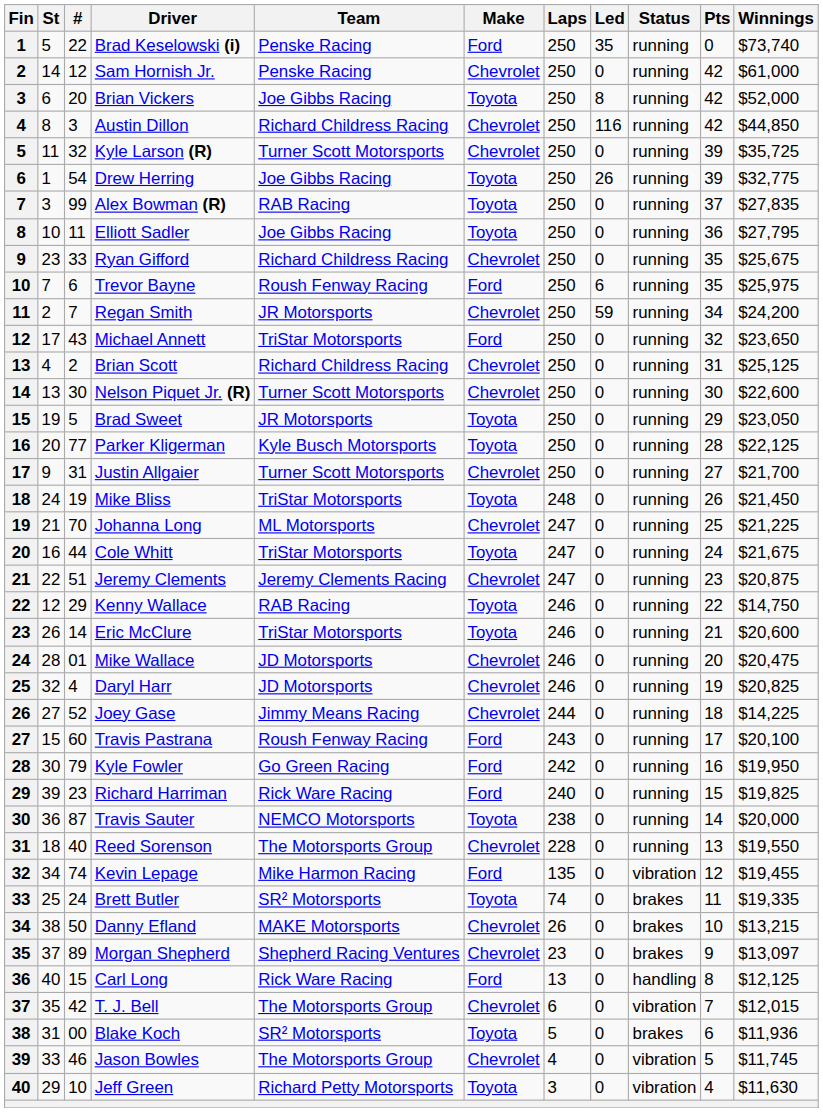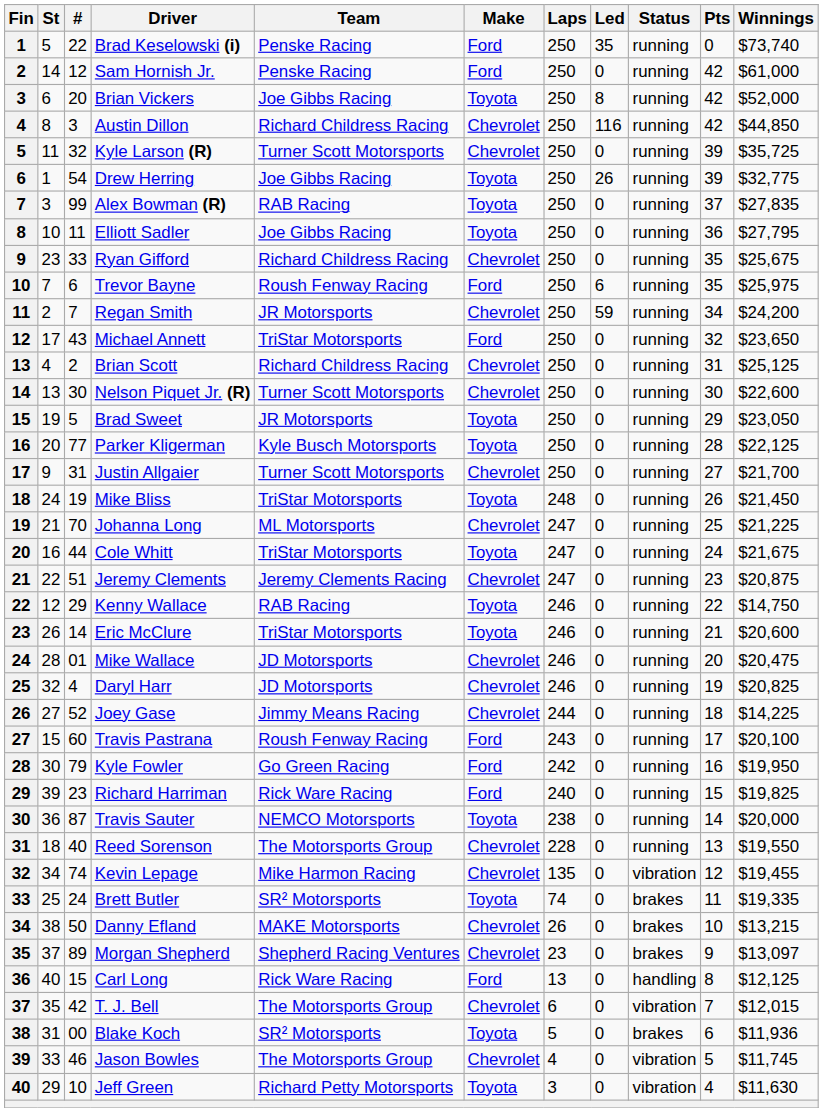 <table class="wikitable" style="font-size:95%">
 <tr>
 <th>Fin</th>
 <th>St</th>
 <th>#</th>
 <th>Driver</th>
 <th>Team</th>
 <th>Make</th>
 <th>Laps</th>
 <th>Led</th>
 <th>Status</th>
 <th>Pts</th>
 <th>Winnings</th>
 </tr>
 <tr>
 <th>1</th>
 <td>5</td>
 <td>22</td>
 <td><a href='#'>Brad Keselowski</a> <strong>(i)</strong></td>
 <td><a href='#'>Penske Racing</a></td>
 <td><a href='#'>Ford</a></td>
 <td>250</td>
 <td>35</td>
 <td>running</td>
 <td>0</td>
 <td>$73,740</td>
 </tr>
 <tr>
 <th>2</th>
 <td>14</td>
 <td>12</td>
 <td><a href='#'>Sam Hornish Jr.</a></td>
 <td><a href='#'>Penske Racing</a></td>
-<td><a href='#'>Chevrolet</a></td>
+<td><a href='#'>Ford</a></td>
 <td>250</td>
 <td>0</td>
 <td>running</td>
 <td>42</td>
 <td>$61,000</td>
 </tr>
 <tr>
 <th>3</th>
 <td>6</td>
 <td>20</td>
 <td><a href='#'>Brian Vickers</a></td>
 <td><a href='#'>Joe Gibbs Racing</a></td>
 <td><a href='#'>Toyota</a></td>
 <td>250</td>
 <td>8</td>
 <td>running</td>
 <td>42</td>
 <td>$52,000</td>
 </tr>
 <tr>
 <th>4</th>
 <td>8</td>
 <td>3</td>
 <td><a href='#'>Austin Dillon</a></td>
 <td><a href='#'>Richard Childress Racing</a></td>
 <td><a href='#'>Chevrolet</a></td>
 <td>250</td>
 <td>116</td>
 <td>running</td>
 <td>42</td>
 <td>$44,850</td>
 </tr>
 <tr>
 <th>5</th>
 <td>11</td>
 <td>32</td>
 <td><a href='#'>Kyle Larson</a> <strong>(R)</strong></td>
 <td><a href='#'>Turner Scott Motorsports</a></td>
 <td><a href='#'>Chevrolet</a></td>
 <td>250</td>
 <td>0</td>
 <td>running</td>
 <td>39</td>
 <td>$35,725</td>
 </tr>
 <tr>
 <th>6</th>
 <td>1</td>
 <td>54</td>
 <td><a href='#'>Drew Herring</a></td>
 <td><a href='#'>Joe Gibbs Racing</a></td>
 <td><a href='#'>Toyota</a></td>
 <td>250</td>
 <td>26</td>
 <td>running</td>
 <td>39</td>
 <td>$32,775</td>
 </tr>
 <tr>
 <th>7</th>
 <td>3</td>
 <td>99</td>
 <td><a href='#'>Alex Bowman</a> <strong>(R)</strong></td>
 <td><a href='#'>RAB Racing</a></td>
 <td><a href='#'>Toyota</a></td>
 <td>250</td>
 <td>0</td>
 <td>running</td>
 <td>37</td>
 <td>$27,835</td>
 </tr>
 <tr>
 <th>8</th>
 <td>10</td>
 <td>11</td>
 <td><a href='#'>Elliott Sadler</a></td>
 <td><a href='#'>Joe Gibbs Racing</a></td>
 <td><a href='#'>Toyota</a></td>
 <td>250</td>
 <td>0</td>
 <td>running</td>
 <td>36</td>
 <td>$27,795</td>
 </tr>
 <tr>
 <th>9</th>
 <td>23</td>
 <td>33</td>
 <td><a href='#'>Ryan Gifford</a></td>
 <td><a href='#'>Richard Childress Racing</a></td>
 <td><a href='#'>Chevrolet</a></td>
 <td>250</td>
 <td>0</td>
 <td>running</td>
 <td>35</td>
 <td>$25,675</td>
 </tr>
 <tr>
 <th>10</th>
 <td>7</td>
 <td>6</td>
 <td><a href='#'>Trevor Bayne</a></td>
 <td><a href='#'>Roush Fenway Racing</a></td>
 <td><a href='#'>Ford</a></td>
 <td>250</td>
 <td>6</td>
 <td>running</td>
 <td>35</td>
 <td>$25,975</td>
 </tr>
 <tr>
 <th>11</th>
 <td>2</td>
 <td>7</td>
 <td><a href='#'>Regan Smith</a></td>
 <td><a href='#'>JR Motorsports</a></td>
 <td><a href='#'>Chevrolet</a></td>
 <td>250</td>
 <td>59</td>
 <td>running</td>
 <td>34</td>
 <td>$24,200</td>
 </tr>
 <tr>
 <th>12</th>
 <td>17</td>
 <td>43</td>
 <td><a href='#'>Michael Annett</a></td>
 <td><a href='#'>TriStar Motorsports</a></td>
 <td><a href='#'>Ford</a></td>
 <td>250</td>
 <td>0</td>
 <td>running</td>
 <td>32</td>
 <td>$23,650</td>
 </tr>
 <tr>
 <th>13</th>
 <td>4</td>
 <td>2</td>
 <td><a href='#'>Brian Scott</a></td>
 <td><a href='#'>Richard Childress Racing</a></td>
 <td><a href='#'>Chevrolet</a></td>
 <td>250</td>
 <td>0</td>
 <td>running</td>
 <td>31</td>
 <td>$25,125</td>
 </tr>
 <tr>
 <th>14</th>
 <td>13</td>
 <td>30</td>
 <td><a href='#'>Nelson Piquet Jr.</a> <strong>(R)</strong></td>
 <td><a href='#'>Turner Scott Motorsports</a></td>
 <td><a href='#'>Chevrolet</a></td>
 <td>250</td>
 <td>0</td>
 <td>running</td>
 <td>30</td>
 <td>$22,600</td>
 </tr>
 <tr>
 <th>15</th>
 <td>19</td>
 <td>5</td>
 <td><a href='#'>Brad Sweet</a></td>
 <td><a href='#'>JR Motorsports</a></td>
 <td><a href='#'>Toyota</a></td>
 <td>250</td>
 <td>0</td>
 <td>running</td>
 <td>29</td>
 <td>$23,050</td>
 </tr>
 <tr>
 <th>16</th>
 <td>20</td>
 <td>77</td>
 <td><a href='#'>Parker Kligerman</a></td>
 <td><a href='#'>Kyle Busch Motorsports</a></td>
 <td><a href='#'>Toyota</a></td>
 <td>250</td>
 <td>0</td>
 <td>running</td>
 <td>28</td>
 <td>$22,125</td>
 </tr>
 <tr>
 <th>17</th>
 <td>9</td>
 <td>31</td>
 <td><a href='#'>Justin Allgaier</a></td>
 <td><a href='#'>Turner Scott Motorsports</a></td>
 <td><a href='#'>Chevrolet</a></td>
 <td>250</td>
 <td>0</td>
 <td>running</td>
 <td>27</td>
 <td>$21,700</td>
 </tr>
 <tr>
 <th>18</th>
 <td>24</td>
 <td>19</td>
 <td><a href='#'>Mike Bliss</a></td>
 <td><a href='#'>TriStar Motorsports</a></td>
 <td><a href='#'>Toyota</a></td>
 <td>248</td>
 <td>0</td>
 <td>running</td>
 <td>26</td>
 <td>$21,450</td>
 </tr>
 <tr>
 <th>19</th>
 <td>21</td>
 <td>70</td>
 <td><a href='#'>Johanna Long</a></td>
 <td><a href='#'>ML Motorsports</a></td>
 <td><a href='#'>Chevrolet</a></td>
 <td>247</td>
 <td>0</td>
 <td>running</td>
 <td>25</td>
 <td>$21,225</td>
 </tr>
 <tr>
 <th>20</th>
 <td>16</td>
 <td>44</td>
 <td><a href='#'>Cole Whitt</a></td>
 <td><a href='#'>TriStar Motorsports</a></td>
 <td><a href='#'>Toyota</a></td>
 <td>247</td>
 <td>0</td>
 <td>running</td>
 <td>24</td>
 <td>$21,675</td>
 </tr>
 <tr>
 <th>21</th>
 <td>22</td>
 <td>51</td>
 <td><a href='#'>Jeremy Clements</a></td>
 <td><a href='#'>Jeremy Clements Racing</a></td>
 <td><a href='#'>Chevrolet</a></td>
 <td>247</td>
 <td>0</td>
 <td>running</td>
 <td>23</td>
 <td>$20,875</td>
 </tr>
 <tr>
 <th>22</th>
 <td>12</td>
 <td>29</td>
 <td><a href='#'>Kenny Wallace</a></td>
 <td><a href='#'>RAB Racing</a></td>
 <td><a href='#'>Toyota</a></td>
 <td>246</td>
 <td>0</td>
 <td>running</td>
 <td>22</td>
 <td>$14,750</td>
 </tr>
 <tr>
 <th>23</th>
 <td>26</td>
 <td>14</td>
 <td><a href='#'>Eric McClure</a></td>
 <td><a href='#'>TriStar Motorsports</a></td>
 <td><a href='#'>Toyota</a></td>
 <td>246</td>
 <td>0</td>
 <td>running</td>
 <td>21</td>
 <td>$20,600</td>
 </tr>
 <tr>
 <th>24</th>
 <td>28</td>
 <td>01</td>
 <td><a href='#'>Mike Wallace</a></td>
 <td><a href='#'>JD Motorsports</a></td>
 <td><a href='#'>Chevrolet</a></td>
 <td>246</td>
 <td>0</td>
 <td>running</td>
 <td>20</td>
 <td>$20,475</td>
 </tr>
 <tr>
 <th>25</th>
 <td>32</td>
 <td>4</td>
 <td><a href='#'>Daryl Harr</a></td>
 <td><a href='#'>JD Motorsports</a></td>
 <td><a href='#'>Chevrolet</a></td>
 <td>246</td>
 <td>0</td>
 <td>running</td>
 <td>19</td>
 <td>$20,825</td>
 </tr>
 <tr>
 <th>26</th>
 <td>27</td>
 <td>52</td>
 <td><a href='#'>Joey Gase</a></td>
 <td><a href='#'>Jimmy Means Racing</a></td>
 <td><a href='#'>Chevrolet</a></td>
 <td>244</td>
 <td>0</td>
 <td>running</td>
 <td>18</td>
 <td>$14,225</td>
 </tr>
 <tr>
 <th>27</th>
 <td>15</td>
 <td>60</td>
 <td><a href='#'>Travis Pastrana</a></td>
 <td><a href='#'>Roush Fenway Racing</a></td>
 <td><a href='#'>Ford</a></td>
 <td>243</td>
 <td>0</td>
 <td>running</td>
 <td>17</td>
 <td>$20,100</td>
 </tr>
 <tr>
 <th>28</th>
 <td>30</td>
 <td>79</td>
 <td><a href='#'>Kyle Fowler</a></td>
 <td><a href='#'>Go Green Racing</a></td>
 <td><a href='#'>Ford</a></td>
 <td>242</td>
 <td>0</td>
 <td>running</td>
 <td>16</td>
 <td>$19,950</td>
 </tr>
 <tr>
 <th>29</th>
 <td>39</td>
 <td>23</td>
 <td><a href='#'>Richard Harriman</a></td>
 <td><a href='#'>Rick Ware Racing</a></td>
 <td><a href='#'>Ford</a></td>
 <td>240</td>
 <td>0</td>
 <td>running</td>
 <td>15</td>
 <td>$19,825</td>
 </tr>
 <tr>
 <th>30</th>
 <td>36</td>
 <td>87</td>
 <td><a href='#'>Travis Sauter</a></td>
 <td><a href='#'>NEMCO Motorsports</a></td>
 <td><a href='#'>Toyota</a></td>
 <td>238</td>
 <td>0</td>
 <td>running</td>
 <td>14</td>
 <td>$20,000</td>
 </tr>
 <tr>
 <th>31</th>
 <td>18</td>
 <td>40</td>
 <td><a href='#'>Reed Sorenson</a></td>
 <td><a href='#'>The Motorsports Group</a></td>
 <td><a href='#'>Chevrolet</a></td>
 <td>228</td>
 <td>0</td>
 <td>running</td>
 <td>13</td>
 <td>$19,550</td>
 </tr>
 <tr>
 <th>32</th>
 <td>34</td>
 <td>74</td>
 <td><a href='#'>Kevin Lepage</a></td>
 <td><a href='#'>Mike Harmon Racing</a></td>
-<td><a href='#'>Ford</a></td>
+<td><a href='#'>Chevrolet</a></td>
 <td>135</td>
 <td>0</td>
 <td>vibration</td>
 <td>12</td>
 <td>$19,455</td>
 </tr>
 <tr>
 <th>33</th>
 <td>25</td>
 <td>24</td>
 <td><a href='#'>Brett Butler</a></td>
 <td><a href='#'>SR² Motorsports</a></td>
 <td><a href='#'>Toyota</a></td>
 <td>74</td>
 <td>0</td>
 <td>brakes</td>
 <td>11</td>
 <td>$19,335</td>
 </tr>
 <tr>
 <th>34</th>
 <td>38</td>
 <td>50</td>
 <td><a href='#'>Danny Efland</a></td>
 <td><a href='#'>MAKE Motorsports</a></td>
 <td><a href='#'>Chevrolet</a></td>
 <td>26</td>
 <td>0</td>
 <td>brakes</td>
 <td>10</td>
 <td>$13,215</td>
 </tr>
 <tr>
 <th>35</th>
 <td>37</td>
 <td>89</td>
 <td><a href='#'>Morgan Shepherd</a></td>
 <td><a href='#'>Shepherd Racing Ventures</a></td>
 <td><a href='#'>Chevrolet</a></td>
 <td>23</td>
 <td>0</td>
 <td>brakes</td>
 <td>9</td>
 <td>$13,097</td>
 </tr>
 <tr>
 <th>36</th>
 <td>40</td>
 <td>15</td>
 <td><a href='#'>Carl Long</a></td>
 <td><a href='#'>Rick Ware Racing</a></td>
 <td><a href='#'>Ford</a></td>
 <td>13</td>
 <td>0</td>
 <td>handling</td>
 <td>8</td>
 <td>$12,125</td>
 </tr>
 <tr>
 <th>37</th>
 <td>35</td>
 <td>42</td>
 <td><a href='#'>T. J. Bell</a></td>
 <td><a href='#'>The Motorsports Group</a></td>
 <td><a href='#'>Chevrolet</a></td>
 <td>6</td>
 <td>0</td>
 <td>vibration</td>
 <td>7</td>
 <td>$12,015</td>
 </tr>
 <tr>
 <th>38</th>
 <td>31</td>
 <td>00</td>
 <td><a href='#'>Blake Koch</a></td>
 <td><a href='#'>SR² Motorsports</a></td>
 <td><a href='#'>Toyota</a></td>
 <td>5</td>
 <td>0</td>
 <td>brakes</td>
 <td>6</td>
 <td>$11,936</td>
 </tr>
 <tr>
 <th>39</th>
 <td>33</td>
 <td>46</td>
 <td><a href='#'>Jason Bowles</a></td>
 <td><a href='#'>The Motorsports Group</a></td>
 <td><a href='#'>Chevrolet</a></td>
 <td>4</td>
 <td>0</td>
 <td>vibration</td>
 <td>5</td>
 <td>$11,745</td>
 </tr>
 <tr>
 <th>40</th>
 <td>29</td>
 <td>10</td>
 <td><a href='#'>Jeff Green</a></td>
 <td><a href='#'>Richard Petty Motorsports</a></td>
 <td><a href='#'>Toyota</a></td>
 <td>3</td>
 <td>0</td>
 <td>vibration</td>
 <td>4</td>
 <td>$11,630</td>
 </tr>
 <tr>
 <th colspan="11"></th>
 </tr>
 </table>
